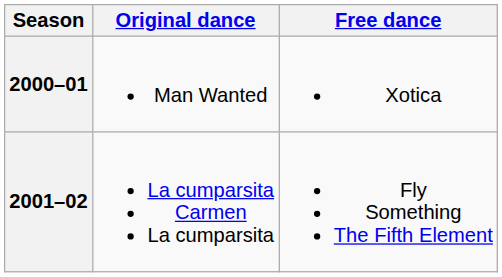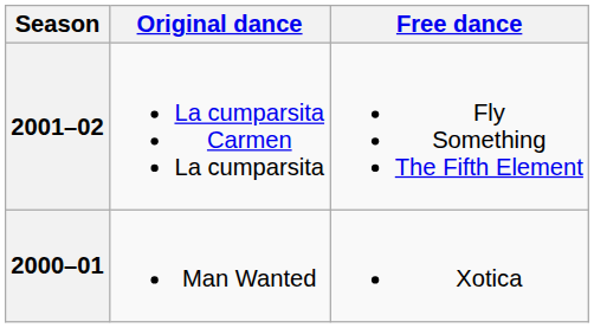 <table class=wikitable style=text-align:center>
 <tr>
 <th>Season</th>
 <th><a href='#'>Original dance</a></th>
 <th><a href='#'>Free dance</a></th>
 </tr>
 <tr>
+<th>2001–02 <br> </th>
+<td><br><ul><li> <a href='#'>La cumparsita</a> <br></li><li><a href='#'>Carmen</a> <br></li><li> La cumparsita <br></li></ul></td>
+<td><br><ul><li>Fly <br></li><li>Something <br></li><li><a href='#'>The Fifth Element</a> <br></li></ul></td>
+</tr>
+<tr>
 <th>2000–01 <br> </th>
 <td><br><ul><li>Man Wanted</li></ul></td>
 <td><br><ul><li>Xotica <br></li></ul></td>
 </tr>
-<tr>
-<th>2001–02 <br> </th>
-<td><br><ul><li> <a href='#'>La cumparsita</a> <br></li><li><a href='#'>Carmen</a> <br></li><li> La cumparsita <br></li></ul></td>
-<td><br><ul><li>Fly <br></li><li>Something <br></li><li><a href='#'>The Fifth Element</a> <br></li></ul></td>
-</tr>
 </table>
